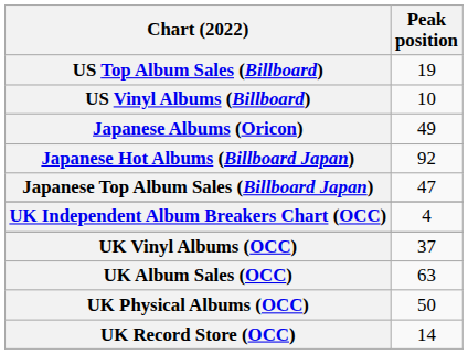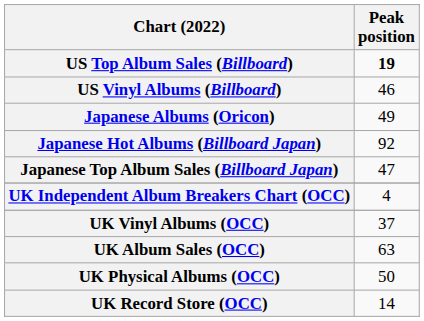 <table class="wikitable sortable plainrowheaders" style="text-align:center;">
 <tr>
 <th>Chart (2022)</th>
 <th>Peak<br>position</th>
 </tr>
 <tr>
 <th scope="row">US <a href='#'>Top Album Sales</a> (<em><a href='#'>Billboard</a></em>)</th>
-<td>19</td>
+<td><strong>19</strong></td>
 </tr>
 <tr>
 <th scope="row">US <a href='#'>Vinyl Albums</a> (<em><a href='#'>Billboard</a></em>)</th>
-<td>10</td>
+<td>46</td>
 </tr>
 <tr>
 <th scope="row"><a href='#'>Japanese Albums</a> (<a href='#'>Oricon</a>)</th>
 <td>49</td>
 </tr>
 <tr>
 <th scope="row"><a href='#'>Japanese Hot Albums</a> (<em><a href='#'>Billboard Japan</a></em>)</th>
 <td>92</td>
 </tr>
 <tr>
 <th scope="row">Japanese Top Album Sales  (<em><a href='#'>Billboard Japan</a></em>)</th>
 <td>47</td>
 </tr>
 <tr>
 </tr>
 <tr>
 </tr>
 <tr>
 <th scope="row"><a href='#'>UK Independent Album Breakers Chart</a> (<a href='#'>OCC</a>)</th>
 <td>4</td>
 </tr>
 <tr>
 </tr>
 <tr>
 <th scope="row">UK Vinyl Albums  (<a href='#'>OCC</a>)</th>
 <td>37</td>
 </tr>
 <tr>
 <th scope="row">UK Album Sales  (<a href='#'>OCC</a>)</th>
 <td>63</td>
 </tr>
 <tr>
 <th scope="row">UK Physical Albums  (<a href='#'>OCC</a>)</th>
 <td>50</td>
 </tr>
 <tr>
 <th scope="row">UK Record Store  (<a href='#'>OCC</a>)</th>
 <td>14</td>
 </tr>
 </table>
